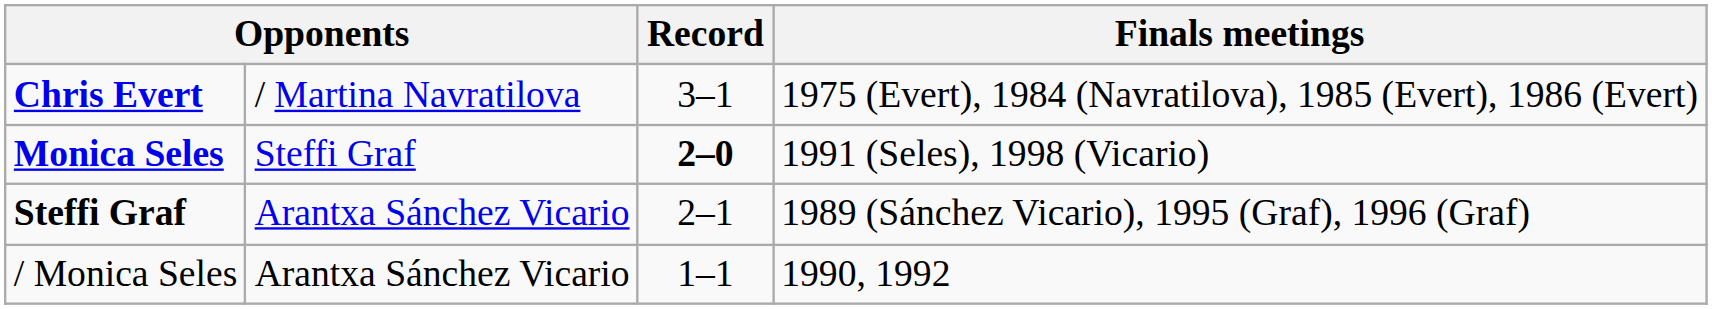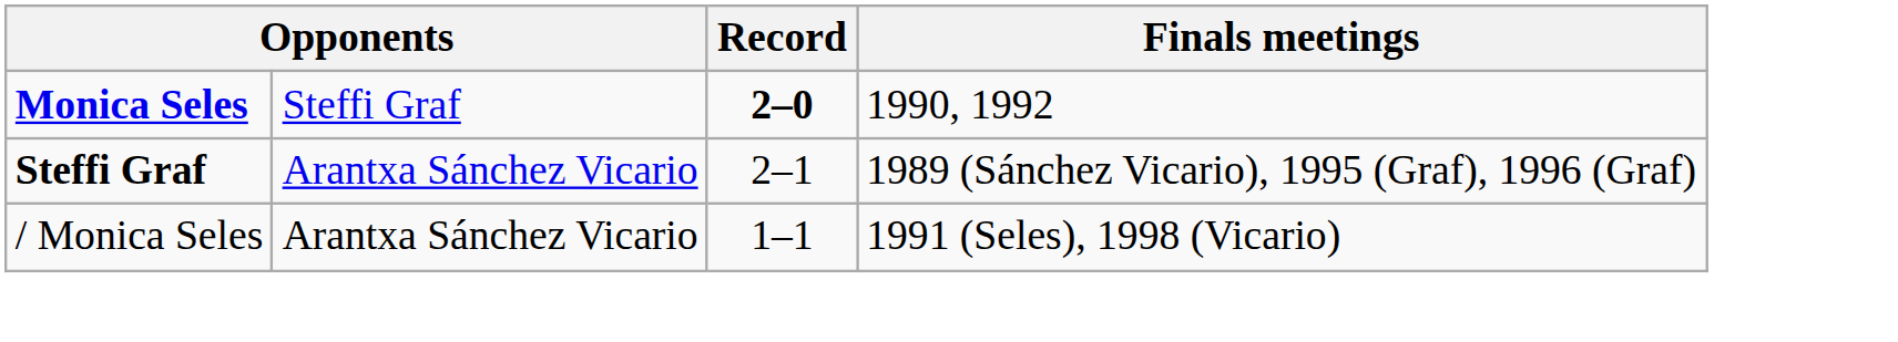 <table class="wikitable">
 <tr>
 <th colspan=2>Opponents</th>
 <th>Record</th>
 <th>Finals meetings</th>
 </tr>
 <tr>
-<td> <strong><a href='#'>Chris Evert</a></strong></td>
-<td>/ <a href='#'>Martina Navratilova</a></td>
-<td align=center>3–1</td>
-<td>1975 (Evert), 1984 (Navratilova), 1985 (Evert), 1986 (Evert)</td>
-</tr>
-<tr>
 <td> <strong><a href='#'>Monica Seles</a></strong></td>
 <td> <a href='#'>Steffi Graf</a></td>
 <td align=center><strong>2–0</strong></td>
-<td>1991 (Seles), 1998 (Vicario)</td>
+<td>1990, 1992</td>
 </tr>
 <tr>
 <td> <strong>Steffi Graf</strong></td>
 <td> <a href='#'>Arantxa Sánchez Vicario</a></td>
 <td align=center>2–1</td>
 <td>1989 (Sánchez Vicario), 1995 (Graf), 1996 (Graf)</td>
 </tr>
 <tr>
 <td align=center>/ Monica Seles</td>
 <td> Arantxa Sánchez Vicario</td>
 <td align=center>1–1</td>
-<td>1990, 1992</td>
+<td>1991 (Seles), 1998 (Vicario)</td>
 </tr>
 </table>
